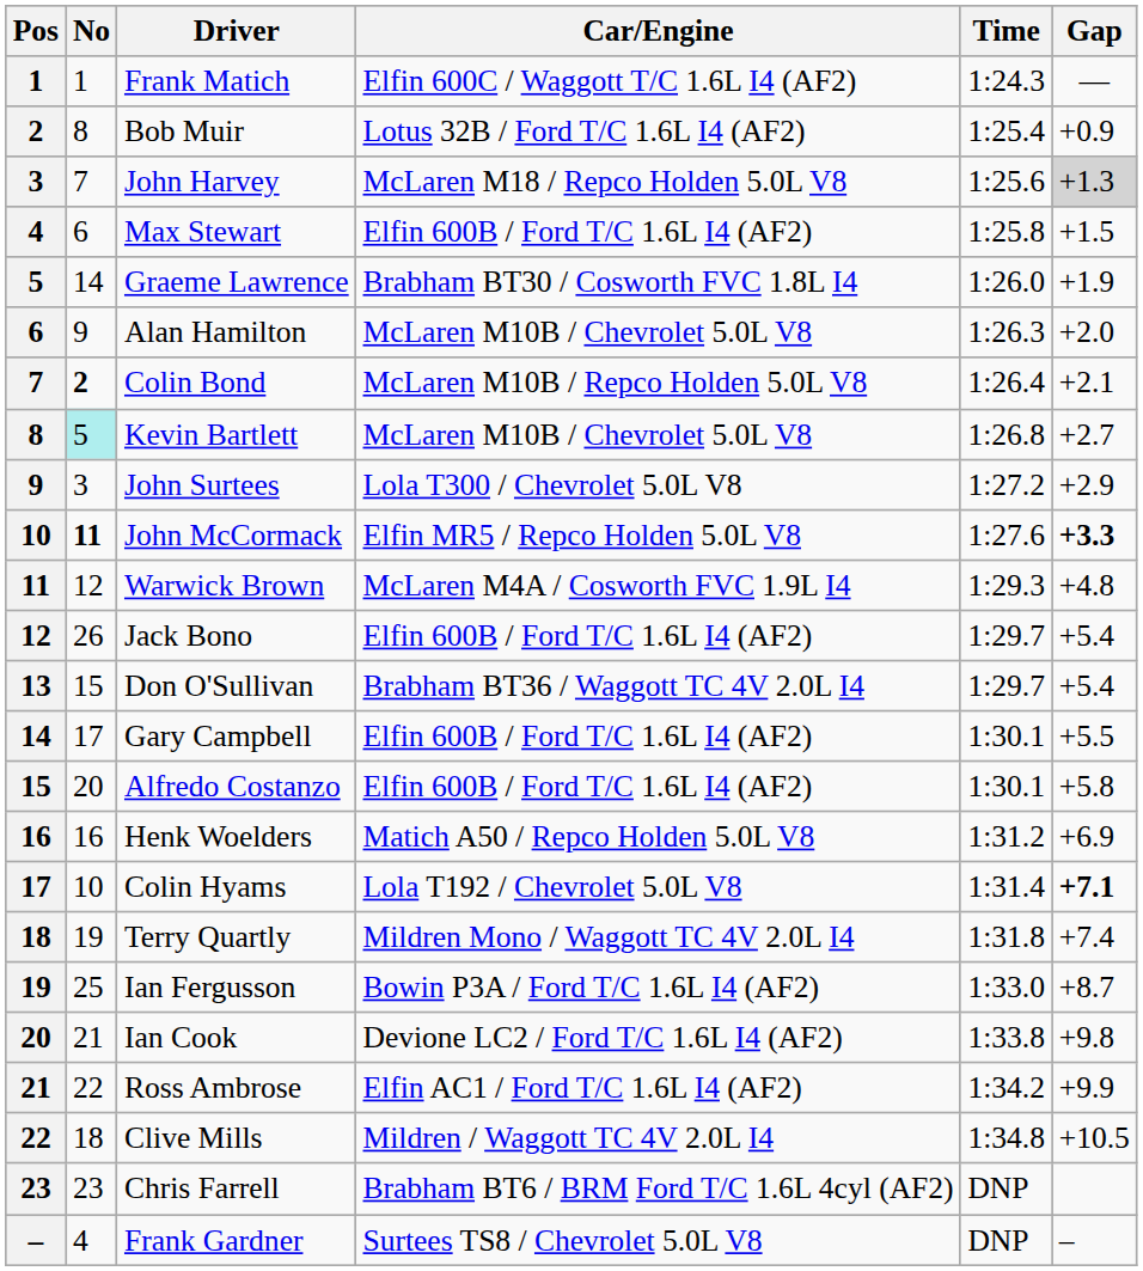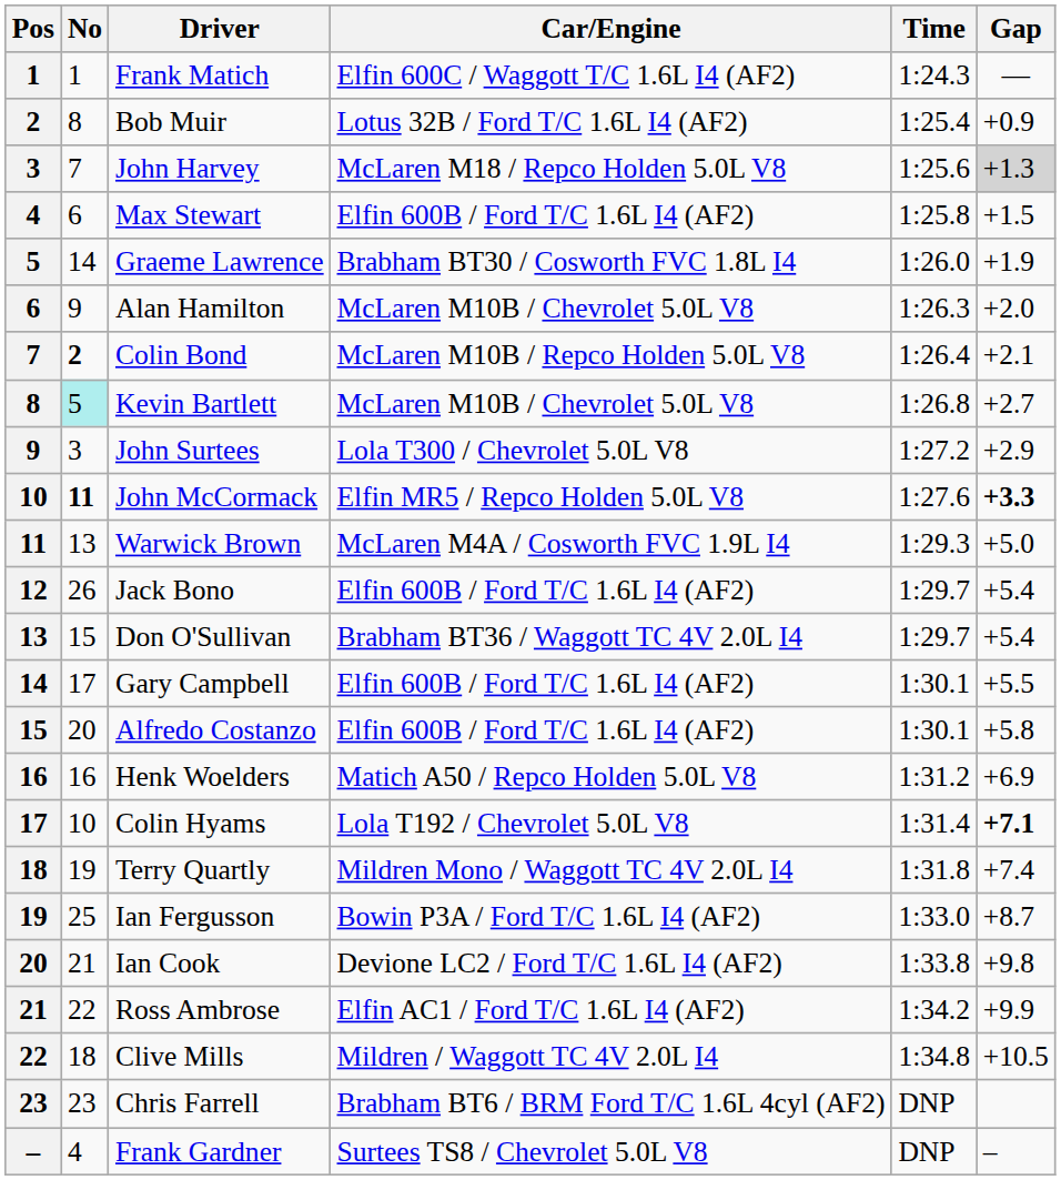 <table class="wikitable sortable" style="font-size: 95%;">
 <tr>
 <th>Pos</th>
 <th>No</th>
 <th>Driver</th>
 <th>Car/Engine</th>
 <th>Time</th>
 <th>Gap</th>
 </tr>
 <tr>
 <th>1</th>
 <td>1</td>
 <td> <a href='#'>Frank Matich</a></td>
 <td><a href='#'>Elfin 600C</a> / <a href='#'>Waggott T/C</a> 1.6L <a href='#'>I4</a> (AF2)</td>
 <td>1:24.3</td>
 <td align="center">—</td>
 </tr>
 <tr>
 <th>2</th>
 <td>8</td>
 <td> Bob Muir</td>
 <td><a href='#'>Lotus</a> 32B / <a href='#'>Ford T/C</a> 1.6L <a href='#'>I4</a> (AF2)</td>
 <td>1:25.4</td>
 <td>+0.9</td>
 </tr>
 <tr>
 <th>3</th>
 <td>7</td>
 <td> <a href='#'>John Harvey</a></td>
 <td><a href='#'>McLaren</a> M18 / <a href='#'>Repco Holden</a> 5.0L <a href='#'>V8</a></td>
 <td>1:25.6</td>
 <td style="background: lightgrey;">+1.3</td>
 </tr>
 <tr>
 <th>4</th>
 <td>6</td>
 <td> <a href='#'>Max Stewart</a></td>
 <td><a href='#'>Elfin 600B</a> / <a href='#'>Ford T/C</a> 1.6L <a href='#'>I4</a> (AF2)</td>
 <td>1:25.8</td>
 <td>+1.5</td>
 </tr>
 <tr>
 <th>5</th>
 <td>14</td>
 <td> <a href='#'>Graeme Lawrence</a></td>
 <td><a href='#'>Brabham</a> BT30 / <a href='#'>Cosworth FVC</a> 1.8L <a href='#'>I4</a></td>
 <td>1:26.0</td>
 <td>+1.9</td>
 </tr>
 <tr>
 <th>6</th>
 <td>9</td>
 <td> Alan Hamilton</td>
 <td><a href='#'>McLaren</a> M10B / <a href='#'>Chevrolet</a> 5.0L <a href='#'>V8</a></td>
 <td>1:26.3</td>
 <td>+2.0</td>
 </tr>
 <tr>
 <th>7</th>
 <td><strong>2</strong></td>
 <td> <a href='#'>Colin Bond</a></td>
 <td><a href='#'>McLaren</a> M10B / <a href='#'>Repco Holden</a> 5.0L <a href='#'>V8</a></td>
 <td>1:26.4</td>
 <td>+2.1</td>
 </tr>
 <tr>
 <th>8</th>
 <td style="background: paleturquoise;">5</td>
 <td> <a href='#'>Kevin Bartlett</a></td>
 <td><a href='#'>McLaren</a> M10B / <a href='#'>Chevrolet</a> 5.0L <a href='#'>V8</a></td>
 <td>1:26.8</td>
 <td>+2.7</td>
 </tr>
 <tr>
 <th>9</th>
 <td>3</td>
 <td> <a href='#'>John Surtees</a></td>
 <td><a href='#'>Lola T300</a> /  <a href='#'>Chevrolet</a> 5.0L V8</td>
 <td>1:27.2</td>
 <td>+2.9</td>
 </tr>
 <tr>
 <th>10</th>
 <td><strong>11</strong></td>
 <td> <a href='#'>John McCormack</a></td>
 <td><a href='#'>Elfin MR5</a> / <a href='#'>Repco Holden</a> 5.0L <a href='#'>V8</a></td>
 <td>1:27.6</td>
 <td><strong>+3.3</strong></td>
 </tr>
 <tr>
 <th>11</th>
-<td>12</td>
+<td>13</td>
 <td> <a href='#'>Warwick Brown</a></td>
 <td><a href='#'>McLaren</a> M4A / <a href='#'>Cosworth FVC</a> 1.9L <a href='#'>I4</a></td>
 <td>1:29.3</td>
-<td>+4.8</td>
+<td>+5.0</td>
 </tr>
 <tr>
 <th>12</th>
 <td>26</td>
 <td> Jack Bono</td>
 <td><a href='#'>Elfin 600B</a> / <a href='#'>Ford T/C</a> 1.6L <a href='#'>I4</a> (AF2)</td>
 <td>1:29.7</td>
 <td>+5.4</td>
 </tr>
 <tr>
 <th>13</th>
 <td>15</td>
 <td> Don O'Sullivan</td>
 <td><a href='#'>Brabham</a> BT36 / <a href='#'>Waggott TC 4V</a> 2.0L <a href='#'>I4</a></td>
 <td>1:29.7</td>
 <td>+5.4</td>
 </tr>
 <tr>
 <th>14</th>
 <td>17</td>
 <td> Gary Campbell</td>
 <td><a href='#'>Elfin 600B</a> / <a href='#'>Ford T/C</a> 1.6L <a href='#'>I4</a> (AF2)</td>
 <td>1:30.1</td>
 <td>+5.5</td>
 </tr>
 <tr>
 <th>15</th>
 <td>20</td>
 <td> <a href='#'>Alfredo Costanzo</a></td>
 <td><a href='#'>Elfin 600B</a> / <a href='#'>Ford T/C</a> 1.6L <a href='#'>I4</a> (AF2)</td>
 <td>1:30.1</td>
 <td>+5.8</td>
 </tr>
 <tr>
 <th>16</th>
 <td>16</td>
 <td> Henk Woelders</td>
 <td><a href='#'>Matich</a> A50 / <a href='#'>Repco Holden</a> 5.0L <a href='#'>V8</a></td>
 <td>1:31.2</td>
 <td>+6.9</td>
 </tr>
 <tr>
 <th>17</th>
 <td>10</td>
 <td> Colin Hyams</td>
 <td><a href='#'>Lola</a> T192 / <a href='#'>Chevrolet</a> 5.0L <a href='#'>V8</a></td>
 <td>1:31.4</td>
 <td><strong>+7.1</strong></td>
 </tr>
 <tr>
 <th>18</th>
 <td>19</td>
 <td>  Terry Quartly</td>
 <td><a href='#'>Mildren Mono</a> / <a href='#'>Waggott TC 4V</a> 2.0L <a href='#'>I4</a></td>
 <td>1:31.8</td>
 <td>+7.4</td>
 </tr>
 <tr>
 <th>19</th>
 <td>25</td>
 <td> Ian Fergusson</td>
 <td><a href='#'>Bowin</a> P3A / <a href='#'>Ford T/C</a> 1.6L <a href='#'>I4</a> (AF2)</td>
 <td>1:33.0</td>
 <td>+8.7</td>
 </tr>
 <tr>
 <th>20</th>
 <td>21</td>
 <td> Ian Cook</td>
 <td>Devione LC2 / <a href='#'>Ford T/C</a> 1.6L <a href='#'>I4</a> (AF2)</td>
 <td>1:33.8</td>
 <td>+9.8</td>
 </tr>
 <tr>
 <th>21</th>
 <td>22</td>
 <td> Ross Ambrose</td>
 <td><a href='#'>Elfin</a> AC1 / <a href='#'>Ford T/C</a> 1.6L <a href='#'>I4</a> (AF2)</td>
 <td>1:34.2</td>
 <td>+9.9</td>
 </tr>
 <tr>
 <th>22</th>
 <td>18</td>
 <td> Clive Mills</td>
 <td><a href='#'>Mildren</a> / <a href='#'>Waggott TC 4V</a> 2.0L <a href='#'>I4</a></td>
 <td>1:34.8</td>
 <td>+10.5</td>
 </tr>
 <tr>
 <th>23</th>
 <td>23</td>
 <td> Chris Farrell</td>
 <td><a href='#'>Brabham</a> BT6 / <a href='#'>BRM</a> <a href='#'>Ford T/C</a> 1.6L 4cyl (AF2)</td>
 <td>DNP</td>
 <td></td>
 </tr>
 <tr>
 <th>–</th>
 <td>4</td>
 <td> <a href='#'>Frank Gardner</a></td>
 <td><a href='#'>Surtees</a> TS8 / <a href='#'>Chevrolet</a> 5.0L <a href='#'>V8</a></td>
 <td>DNP</td>
 <td>–</td>
 </tr>
 </table>
